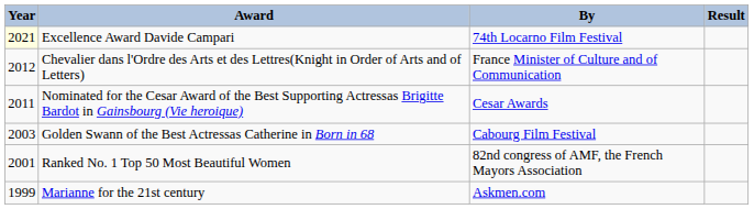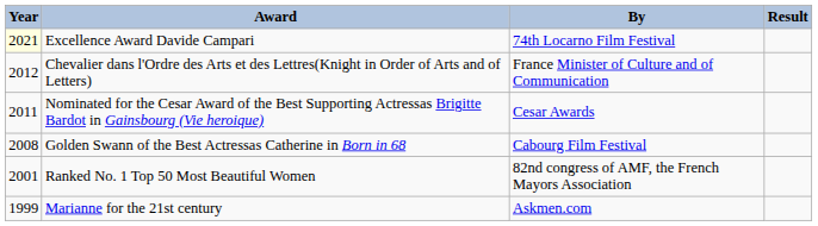 <table class="wikitable">
 <tr style="text-align:center;">
 <th style="background:#B0C4DE;">Year</th>
 <th style="background:#B0C4DE;">Award</th>
 <th style="background:#B0C4DE;">By</th>
 <th style="background:#B0C4DE;">Result</th>
 </tr>
 <tr>
 <td style="background: lightyellow;">2021</td>
 <td>Excellence Award Davide Campari</td>
 <td><a href='#'>74th Locarno Film Festival</a></td>
 <td></td>
 </tr>
 <tr>
 <td>2012</td>
 <td>Chevalier dans l'Ordre des Arts et des Lettres(Knight in Order of Arts and of Letters)</td>
 <td>France <a href='#'>Minister of Culture and of Communication</a></td>
 <td></td>
 </tr>
 <tr>
 <td>2011</td>
 <td>Nominated for the Cesar Award of the Best Supporting Actressas <a href='#'>Brigitte Bardot</a> in <em><a href='#'>Gainsbourg (Vie heroique)</a></em></td>
 <td><a href='#'>Cesar Awards</a></td>
 <td></td>
 </tr>
 <tr>
-<td>2003</td>
+<td>2008</td>
 <td>Golden Swann of the Best Actressas Catherine in <em><a href='#'>Born in 68</a></em></td>
 <td><a href='#'>Cabourg Film Festival</a> </td>
 <td></td>
 </tr>
 <tr>
 <td>2001</td>
 <td>Ranked No. 1 Top 50 Most Beautiful Women</td>
 <td>82nd congress of AMF, the French Mayors Association</td>
 <td></td>
 </tr>
 <tr>
 <td>1999</td>
 <td><a href='#'>Marianne</a> for the 21st century</td>
 <td><a href='#'>Askmen.com</a></td>
 <td></td>
 </tr>
 </table>
